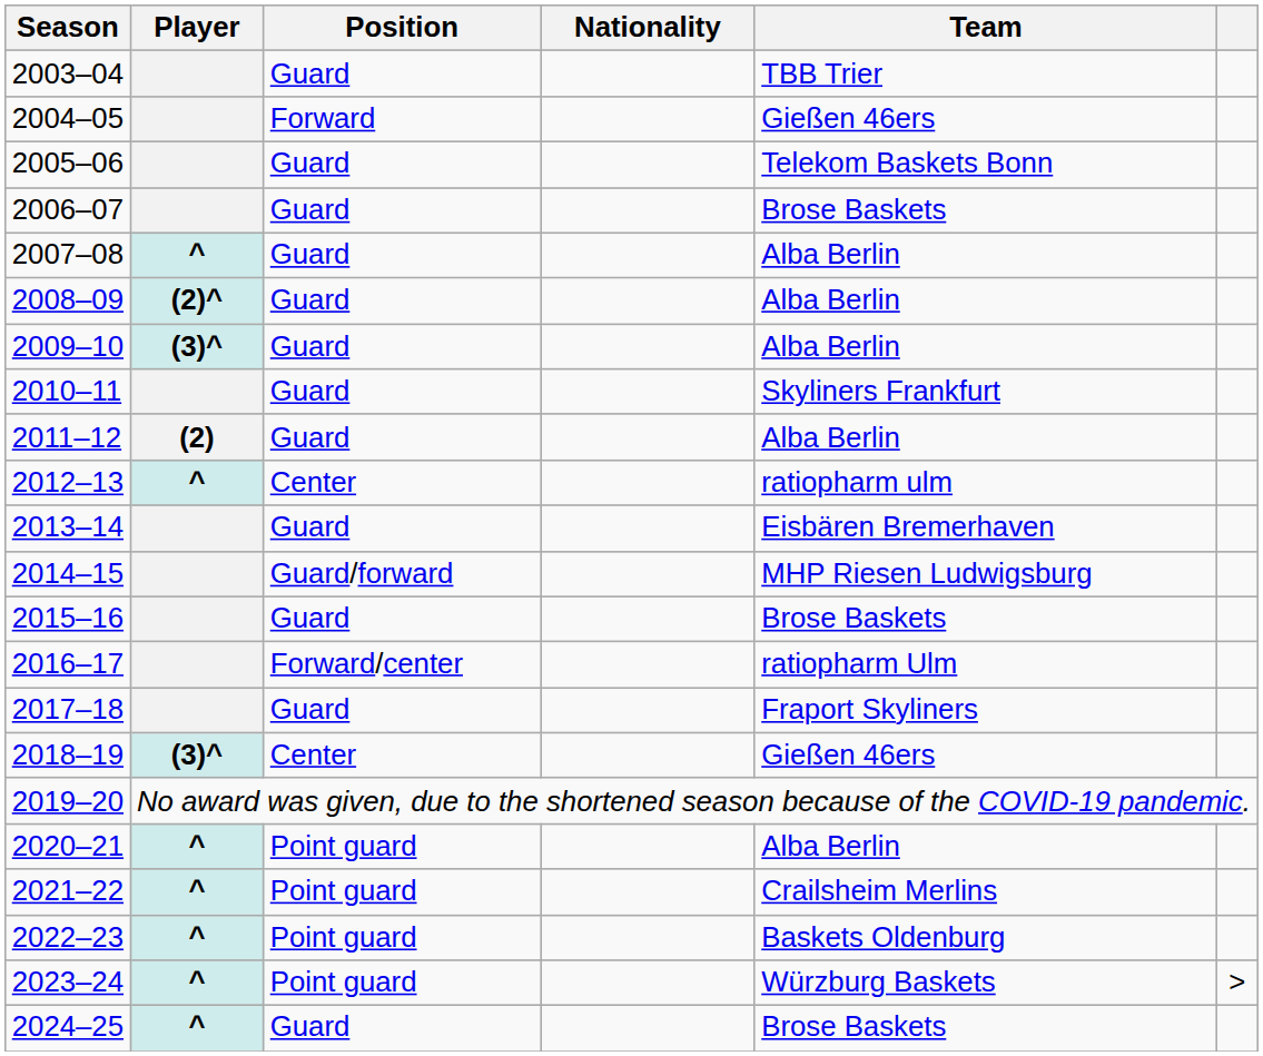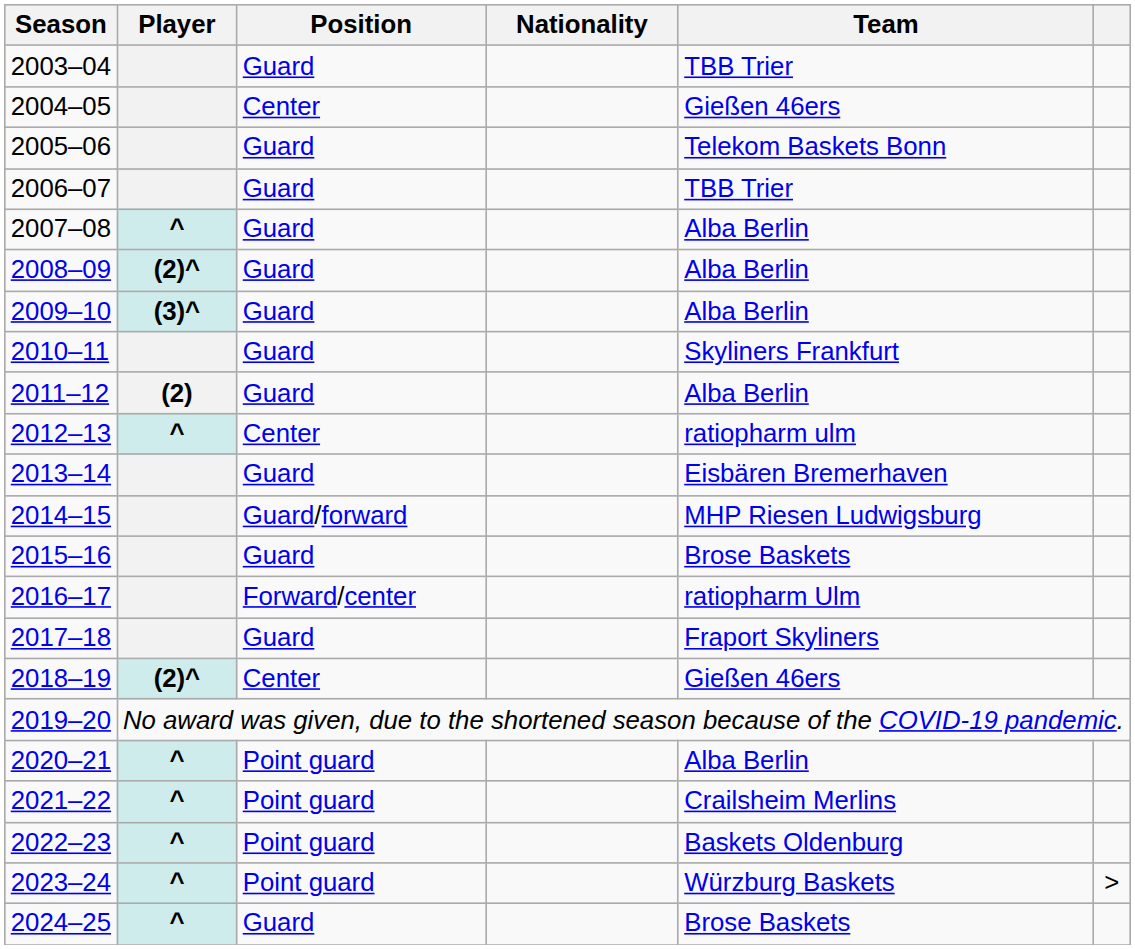 <table class="wikitable plainrowheaders sortable" summary="Season (sortable), Player (sortable), Position (sortable), Team (sortable), and References">
 <tr>
 <th scope="col">Season</th>
 <th scope="col">Player</th>
 <th scope="col">Position</th>
 <th scope="col">Nationality</th>
 <th scope="col">Team</th>
 <th scope="col" class="unsortable"></th>
 </tr>
 <tr>
 <td>2003–04</td>
 <th scope="row"></th>
 <td><a href='#'>Guard</a></td>
 <td></td>
 <td><a href='#'>TBB Trier</a></td>
 <td align=center></td>
 </tr>
 <tr>
 <td>2004–05</td>
 <th scope="row"></th>
-<td><a href='#'>Forward</a></td>
+<td><a href='#'>Center</a></td>
 <td></td>
 <td><a href='#'>Gießen 46ers</a></td>
 <td align=center></td>
 </tr>
 <tr>
 <td>2005–06</td>
 <th scope="row"></th>
 <td><a href='#'>Guard</a></td>
 <td></td>
 <td><a href='#'>Telekom Baskets Bonn</a></td>
 <td align=center></td>
 </tr>
 <tr>
 <td>2006–07</td>
 <th scope="row"></th>
 <td><a href='#'>Guard</a></td>
 <td></td>
-<td><a href='#'>Brose Baskets</a></td>
+<td><a href='#'>TBB Trier</a></td>
 <td align=center></td>
 </tr>
 <tr>
 <td>2007–08</td>
 <th scope="row" style="background:#cfecec;">^</th>
 <td><a href='#'>Guard</a></td>
 <td></td>
 <td><a href='#'>Alba Berlin</a></td>
 <td align=center></td>
 </tr>
 <tr>
 <td><a href='#'>2008–09</a></td>
 <th scope="row" style="background:#cfecec;"> (2)^</th>
 <td><a href='#'>Guard</a></td>
 <td></td>
 <td><a href='#'>Alba Berlin</a></td>
 <td align=center></td>
 </tr>
 <tr>
 <td><a href='#'>2009–10</a></td>
 <th scope="row" style="background:#cfecec;"> (3)^</th>
 <td><a href='#'>Guard</a></td>
 <td></td>
 <td><a href='#'>Alba Berlin</a></td>
 <td align=center></td>
 </tr>
 <tr>
 <td><a href='#'>2010–11</a></td>
 <th scope="row"></th>
 <td><a href='#'>Guard</a></td>
 <td></td>
 <td><a href='#'>Skyliners Frankfurt</a></td>
 <td align=center></td>
 </tr>
 <tr>
 <td><a href='#'>2011–12</a></td>
 <th scope="row"> (2)</th>
 <td><a href='#'>Guard</a></td>
 <td></td>
 <td><a href='#'>Alba Berlin</a></td>
 <td align=center></td>
 </tr>
 <tr>
 <td><a href='#'>2012–13</a></td>
 <th scope="row" style="background:#cfecec;">^</th>
 <td><a href='#'>Center</a></td>
 <td></td>
 <td><a href='#'>ratiopharm ulm</a></td>
 <td align=center></td>
 </tr>
 <tr>
 <td><a href='#'>2013–14</a></td>
 <th scope="row"></th>
 <td><a href='#'>Guard</a></td>
 <td></td>
 <td><a href='#'>Eisbären Bremerhaven</a></td>
 <td align=center></td>
 </tr>
 <tr>
 <td><a href='#'>2014–15</a></td>
 <th scope="row"></th>
 <td><a href='#'>Guard</a>/<a href='#'>forward</a></td>
 <td></td>
 <td><a href='#'>MHP Riesen Ludwigsburg</a></td>
 <td align=center></td>
 </tr>
 <tr>
 <td><a href='#'>2015–16</a></td>
 <th scope="row"></th>
 <td><a href='#'>Guard</a></td>
 <td></td>
 <td><a href='#'>Brose Baskets</a></td>
 <td align=center></td>
 </tr>
 <tr>
 <td><a href='#'>2016–17</a></td>
 <th scope="row"></th>
 <td><a href='#'>Forward</a>/<a href='#'>center</a></td>
 <td></td>
 <td><a href='#'>ratiopharm Ulm</a></td>
 <td align=center></td>
 </tr>
 <tr>
 <td><a href='#'>2017–18</a></td>
 <th scope="row"></th>
 <td><a href='#'>Guard</a></td>
 <td></td>
 <td><a href='#'>Fraport Skyliners</a></td>
 <td align=center></td>
 </tr>
 <tr>
 <td><a href='#'>2018–19</a></td>
-<th scope="row" style="background:#cfecec;"> (3)^</th>
+<th scope="row" style="background:#cfecec;"> (2)^</th>
 <td><a href='#'>Center</a></td>
 <td></td>
 <td><a href='#'>Gießen 46ers</a></td>
 <td align=center></td>
 </tr>
 <tr>
 <td><a href='#'>2019–20</a></td>
 <td colspan=5 align=center><em>No award was given, due to the shortened season because of the <a href='#'>COVID-19 pandemic</a>.</em></td>
 </tr>
 <tr>
 <td><a href='#'>2020–21</a></td>
 <th scope="row" style="background-color:#CFECEC;">^</th>
 <td><a href='#'>Point guard</a></td>
 <td></td>
 <td><a href='#'>Alba Berlin</a></td>
 <td align=center></td>
 </tr>
 <tr>
 <td><a href='#'>2021–22</a></td>
 <th scope="row" style="background-color:#CFECEC;">^</th>
 <td><a href='#'>Point guard</a></td>
 <td></td>
 <td><a href='#'>Crailsheim Merlins</a></td>
 <td align=center></td>
 </tr>
 <tr>
 <td><a href='#'>2022–23</a></td>
 <th scope="row" style="background-color:#CFECEC;">^</th>
 <td><a href='#'>Point guard</a></td>
 <td></td>
 <td><a href='#'>Baskets Oldenburg</a></td>
 <td align=center></td>
 </tr>
 <tr>
 <td><a href='#'>2023–24</a></td>
 <th scope="row" style="background-color:#CFECEC;">^</th>
 <td><a href='#'>Point guard</a></td>
 <td></td>
 <td><a href='#'>Würzburg Baskets</a></td>
 <td align=center>></td>
 </tr>
 <tr>
 <td><a href='#'>2024–25</a></td>
 <th scope="row" style="background-color:#CFECEC;">^</th>
 <td><a href='#'>Guard</a></td>
 <td></td>
 <td><a href='#'>Brose Baskets</a></td>
 <td align=center></td>
 </tr>
 </table>
